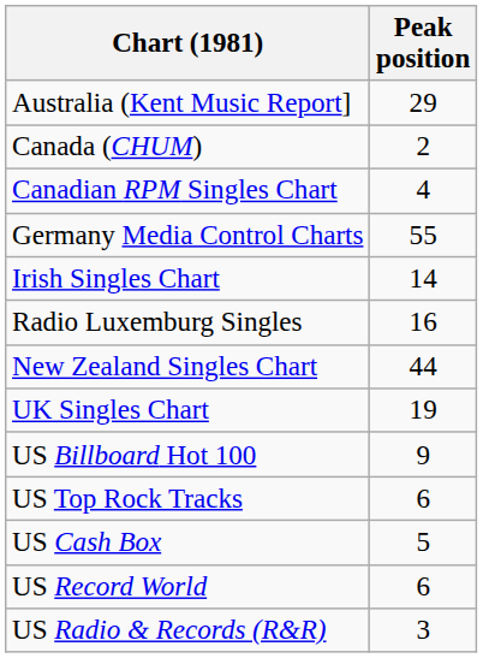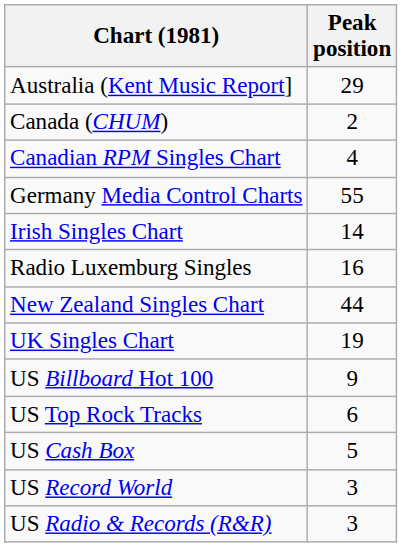 <table class="wikitable sortable">
 <tr>
 <th>Chart (1981)</th>
 <th>Peak<br>position</th>
 </tr>
 <tr>
 <td>Australia (<a href='#'>Kent Music Report</a>]</td>
 <td style="text-align:center;">29</td>
 </tr>
 <tr>
 <td>Canada (<a href='#'><em>CHUM</em></a>)</td>
 <td align="center">2</td>
 </tr>
 <tr>
 <td><a href='#'>Canadian <em>RPM</em> Singles Chart</a></td>
 <td align="center">4</td>
 </tr>
 <tr>
 <td>Germany <a href='#'>Media Control Charts</a></td>
 <td align="center">55</td>
 </tr>
 <tr>
 <td><a href='#'>Irish Singles Chart</a></td>
 <td align="center">14</td>
 </tr>
 <tr>
 <td>Radio Luxemburg Singles</td>
 <td align="center">16</td>
 </tr>
 <tr>
 <td><a href='#'>New Zealand Singles Chart</a></td>
 <td align="center">44</td>
 </tr>
 <tr>
 <td><a href='#'>UK Singles Chart</a></td>
 <td align="center">19</td>
 </tr>
 <tr>
 <td>US <a href='#'><em>Billboard</em> Hot 100</a></td>
 <td align="center">9</td>
 </tr>
 <tr>
 <td>US <a href='#'>Top Rock Tracks</a></td>
 <td align="center">6</td>
 </tr>
 <tr>
 <td>US <a href='#'><em>Cash Box</em></a></td>
 <td align="center">5</td>
 </tr>
 <tr>
 <td>US <em><a href='#'>Record World</a></em></td>
-<td align="center">6</td>
+<td align="center">3</td>
 </tr>
 <tr>
 <td>US <em><a href='#'>Radio & Records (R&R)</a></em></td>
 <td align="center">3</td>
 </tr>
 </table>
